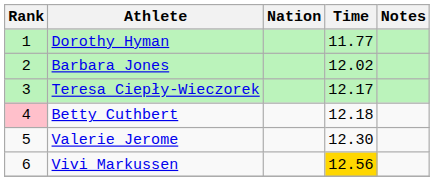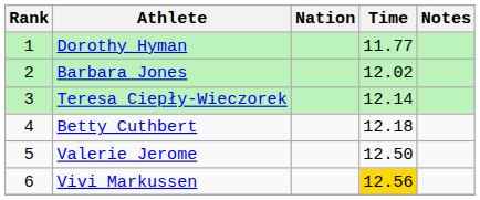 <table class="wikitable sortable" style="text-align:center">
 <tr>
 <th>Rank</th>
 <th>Athlete</th>
 <th>Nation</th>
 <th>Time</th>
 <th>Notes</th>
 </tr>
 <tr bgcolor=bbf3bb>
 <td>1</td>
 <td align=left><a href='#'>Dorothy Hyman</a></td>
 <td align=left></td>
 <td>11.77</td>
 <td></td>
 </tr>
 <tr bgcolor=bbf3bb>
 <td>2</td>
 <td align=left><a href='#'>Barbara Jones</a></td>
 <td align=left></td>
 <td>12.02</td>
 <td></td>
 </tr>
 <tr bgcolor=bbf3bb>
 <td>3</td>
 <td align=left><a href='#'>Teresa Ciepły-Wieczorek</a></td>
 <td align=left></td>
-<td>12.17</td>
+<td>12.14</td>
 <td></td>
 </tr>
 <tr>
-<td style="background: pink;">4</td>
+<td>4</td>
 <td align=left><a href='#'>Betty Cuthbert</a></td>
 <td align=left></td>
 <td>12.18</td>
 <td></td>
 </tr>
 <tr>
 <td>5</td>
 <td align=left><a href='#'>Valerie Jerome</a></td>
 <td align=left></td>
-<td>12.30</td>
+<td>12.50</td>
 <td></td>
 </tr>
 <tr>
 <td>6</td>
 <td align=left><a href='#'>Vivi Markussen</a></td>
 <td align=left></td>
 <td style="background: gold;">12.56</td>
 <td></td>
 </tr>
 <tr>
 </tr>
 </table>
